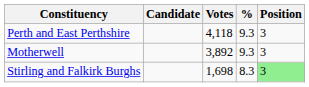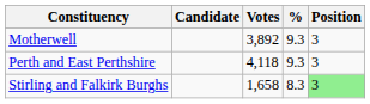 <table class="wikitable sortable">
 <tr>
 <th>Constituency</th>
 <th>Candidate</th>
 <th>Votes</th>
 <th>%</th>
 <th>Position</th>
 </tr>
 <tr>
+<td><a href='#'>Motherwell</a></td>
+<td></td>
+<td>3,892</td>
+<td>9.3</td>
+<td>3</td>
+</tr>
+<tr>
 <td><a href='#'>Perth and East Perthshire</a></td>
 <td></td>
 <td>4,118</td>
 <td>9.3</td>
 <td>3</td>
 </tr>
 <tr>
-<td><a href='#'>Motherwell</a></td>
-<td></td>
-<td>3,892</td>
-<td>9.3</td>
-<td>3</td>
-</tr>
-<tr>
 <td><a href='#'>Stirling and Falkirk Burghs</a></td>
 <td></td>
-<td>1,698</td>
+<td>1,658</td>
 <td>8.3</td>
 <td style="background: lightgreen;">3</td>
 </tr>
 </table>
